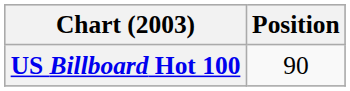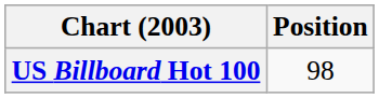 <table class="wikitable plainrowheaders" style="text-align:center;">
 <tr>
 <th>Chart (2003)</th>
 <th>Position</th>
 </tr>
 <tr>
 <th scope="row"><a href='#'>US <em>Billboard</em> Hot 100</a></th>
-<td>90</td>
+<td>98</td>
 </tr>
 </table>
